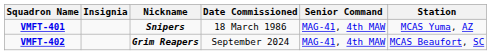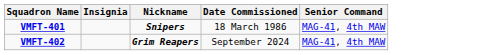 <table class="wikitable" style="text-align:center;">
 <tr style="background:#CCCCCC;">
 <th><strong>Squadron Name</strong></th>
 <th><strong>Insignia</strong></th>
 <th><strong>Nickname</strong></th>
 <th><strong>Date Commissioned</strong></th>
 <th><strong>Senior Command</strong></th>
-<th><strong>Station</strong></th>
 </tr>
 <tr>
 <td><strong><a href='#'>VMFT-401</a></strong></td>
 <td></td>
 <td><strong><em>Snipers</em></strong></td>
 <td>18 March 1986</td>
 <td><a href='#'>MAG-41</a>, <a href='#'>4th MAW</a></td>
-<td><a href='#'>MCAS Yuma</a>, <a href='#'>AZ</a></td>
 </tr>
 <tr>
 <td><strong><a href='#'>VMFT-402</a></strong></td>
 <td></td>
 <td><strong><em>Grim Reapers</em></strong></td>
 <td>September 2024</td>
 <td><a href='#'>MAG-41</a>, <a href='#'>4th MAW</a></td>
-<td><a href='#'>MCAS Beaufort</a>, <a href='#'>SC</a></td>
 </tr>
 </table>
